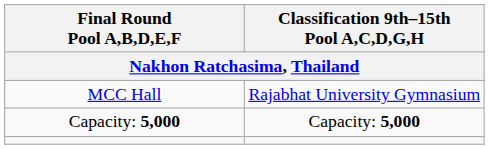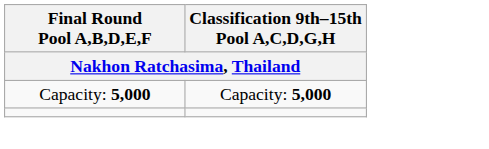 <table class=wikitable style=text-align:center>
 <tr>
 <th width=50%>Final Round<br>Pool A,B,D,E,F</th>
 <th width=50%>Classification 9th–15th<br>Pool A,C,D,G,H</th>
 </tr>
 <tr>
 <th colspan="2"><a href='#'>Nakhon Ratchasima</a>, <a href='#'>Thailand</a></th>
-</tr>
-<tr>
-<td><a href='#'>MCC Hall</a></td>
-<td><a href='#'>Rajabhat University Gymnasium</a></td>
 </tr>
 <tr>
 <td>Capacity: <strong>5,000</strong></td>
 <td>Capacity: <strong>5,000</strong></td>
 </tr>
 <tr>
 <td></td>
 <td></td>
 </tr>
 </table>
